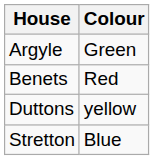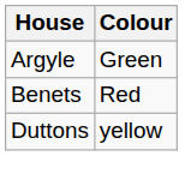 <table class="wikitable">
 <tr>
 <th>House</th>
 <th>Colour</th>
 </tr>
 <tr>
 <td>Argyle</td>
 <td>Green</td>
 </tr>
 <tr>
 <td>Benets</td>
 <td>Red</td>
 </tr>
 <tr>
 <td>Duttons</td>
 <td>yellow</td>
 </tr>
-<tr>
-<td>Stretton</td>
-<td>Blue</td>
-</tr>
 </table>
